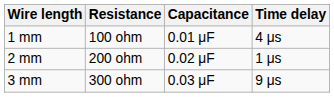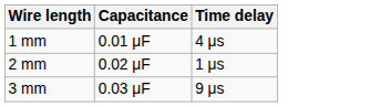 <table class="wikitable">
 <tr>
 <th>Wire length</th>
-<th>Resistance</th>
 <th>Capacitance</th>
 <th>Time delay</th>
 </tr>
 <tr>
 <td>1 mm</td>
-<td>100 ohm</td>
 <td>0.01 μF</td>
 <td>4 μs</td>
 </tr>
 <tr>
 <td>2 mm</td>
-<td>200 ohm</td>
 <td>0.02 μF</td>
 <td>1 μs</td>
 </tr>
 <tr>
 <td>3 mm</td>
-<td>300 ohm</td>
 <td>0.03 μF</td>
 <td>9 μs</td>
 </tr>
 </table>
